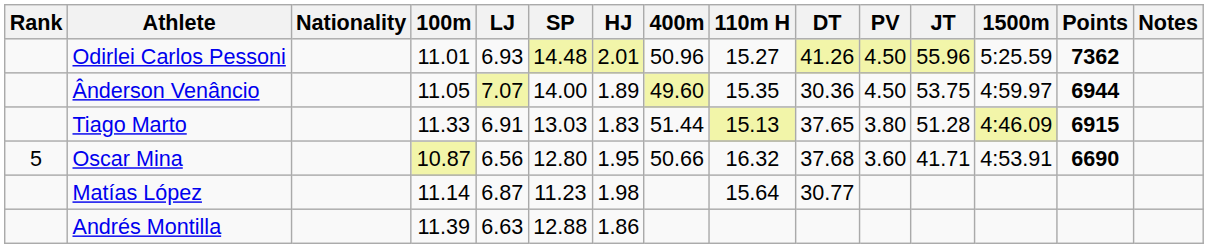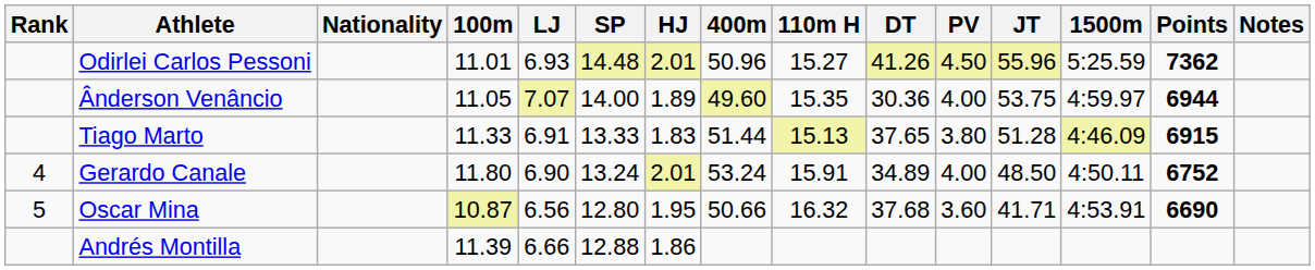 <table class="wikitable sortable" style=" text-align:center;font-size:95%">
 <tr>
 <th>Rank</th>
 <th>Athlete</th>
 <th>Nationality</th>
 <th>100m</th>
 <th>LJ</th>
 <th>SP</th>
 <th>HJ</th>
 <th>400m</th>
 <th>110m H</th>
 <th>DT</th>
 <th>PV</th>
 <th>JT</th>
 <th>1500m</th>
 <th>Points</th>
 <th>Notes</th>
 </tr>
 <tr>
 <td></td>
 <td align=left><a href='#'>Odirlei Carlos Pessoni</a></td>
 <td align=left></td>
 <td>11.01</td>
 <td>6.93</td>
 <td bgcolor=#F2F5A9>14.48</td>
 <td bgcolor=#F2F5A9>2.01</td>
 <td>50.96</td>
 <td>15.27</td>
 <td bgcolor=#F2F5A9>41.26</td>
 <td bgcolor=#F2F5A9>4.50</td>
 <td bgcolor=#F2F5A9>55.96</td>
 <td>5:25.59</td>
 <td><strong>7362</strong></td>
 <td></td>
 </tr>
 <tr>
 <td></td>
 <td align=left><a href='#'>Ânderson Venâncio</a></td>
 <td align=left></td>
 <td>11.05</td>
 <td bgcolor=#F2F5A9>7.07</td>
 <td>14.00</td>
 <td>1.89</td>
 <td bgcolor=#F2F5A9>49.60</td>
 <td>15.35</td>
 <td>30.36</td>
-<td>4.50</td>
+<td>4.00</td>
 <td>53.75</td>
 <td>4:59.97</td>
 <td><strong>6944</strong></td>
 <td></td>
 </tr>
 <tr>
 <td></td>
 <td align=left><a href='#'>Tiago Marto</a></td>
 <td align=left></td>
 <td>11.33</td>
 <td>6.91</td>
-<td>13.03</td>
+<td>13.33</td>
 <td>1.83</td>
 <td>51.44</td>
 <td bgcolor=#F2F5A9>15.13</td>
 <td>37.65</td>
 <td>3.80</td>
 <td>51.28</td>
 <td bgcolor=#F2F5A9>4:46.09</td>
 <td><strong>6915</strong></td>
+<td></td>
+</tr>
+<tr>
+<td>4</td>
+<td align=left><a href='#'>Gerardo Canale</a></td>
+<td align=left></td>
+<td>11.80</td>
+<td>6.90</td>
+<td>13.24</td>
+<td bgcolor=#F2F5A9>2.01</td>
+<td>53.24</td>
+<td>15.91</td>
+<td>34.89</td>
+<td>4.00</td>
+<td>48.50</td>
+<td>4:50.11</td>
+<td><strong>6752</strong></td>
 <td></td>
 </tr>
 <tr>
 <td>5</td>
 <td align=left><a href='#'>Oscar Mina</a></td>
 <td align=left></td>
 <td bgcolor=#F2F5A9>10.87</td>
 <td>6.56</td>
 <td>12.80</td>
 <td>1.95</td>
 <td>50.66</td>
 <td>16.32</td>
 <td>37.68</td>
 <td>3.60</td>
 <td>41.71</td>
 <td>4:53.91</td>
 <td><strong>6690</strong></td>
 <td></td>
 </tr>
 <tr>
 <td></td>
-<td align=left><a href='#'>Matías López</a></td>
-<td align=left></td>
-<td>11.14</td>
-<td>6.87</td>
-<td>11.23</td>
-<td>1.98</td>
-<td></td>
-<td>15.64</td>
-<td>30.77</td>
-<td></td>
-<td></td>
-<td></td>
-<td><strong></strong></td>
-<td></td>
-</tr>
-<tr>
-<td></td>
 <td align=left><a href='#'>Andrés Montilla</a></td>
 <td align=left></td>
 <td>11.39</td>
-<td>6.63</td>
+<td>6.66</td>
 <td>12.88</td>
 <td>1.86</td>
 <td></td>
 <td></td>
 <td></td>
 <td></td>
 <td></td>
 <td></td>
 <td><strong></strong></td>
 <td></td>
 </tr>
 </table>
